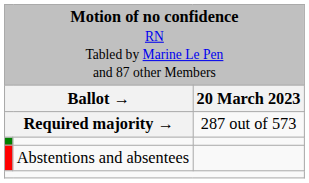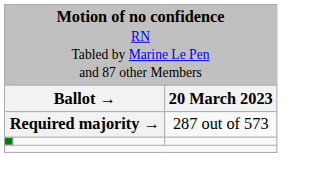 <table class="wikitable" style="text-align:center;">
 <tr>
 <td colspan="3" align="center" bgcolor="#C0C0C0"><strong>Motion of no confidence</strong><br> <small><a href='#'>RN</a><br>Tabled by <a href='#'>Marine Le Pen</a><br>and 87 other Members</small></td>
 </tr>
 <tr>
 <th colspan="2" style="width:150px;">Ballot →</th>
 <th>20 March 2023</th>
 </tr>
 <tr>
 <th colspan="2">Required majority →</th>
 <td>287 out of 573 </td>
 </tr>
 <tr>
 <th style="width:1px; background:green;"></th>
 <td style="text-align:left;"></td>
 <td></td>
 </tr>
 <tr>
-<th style="background:red;"></th>
-<td style="text-align:left;">Abstentions and absentees</td>
-<td rowspan="1"></td>
-</tr>
-<tr>
 <td style="text-align:left;" colspan="3"></td>
 </tr>
 </table>
